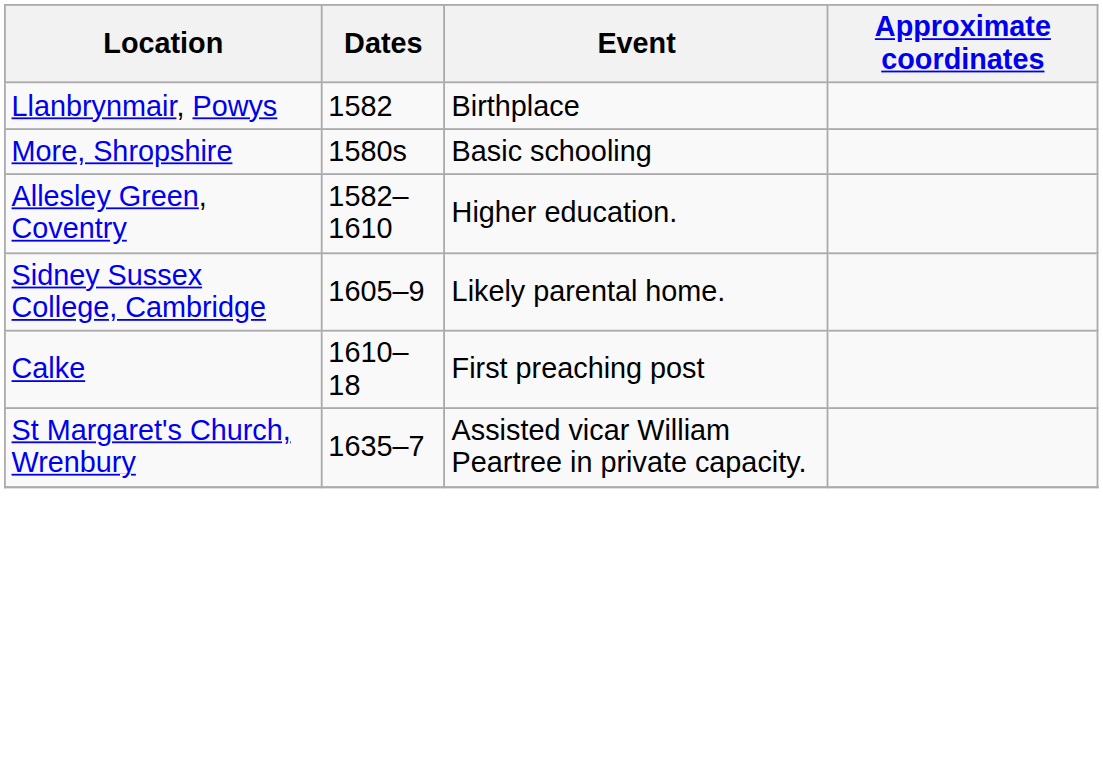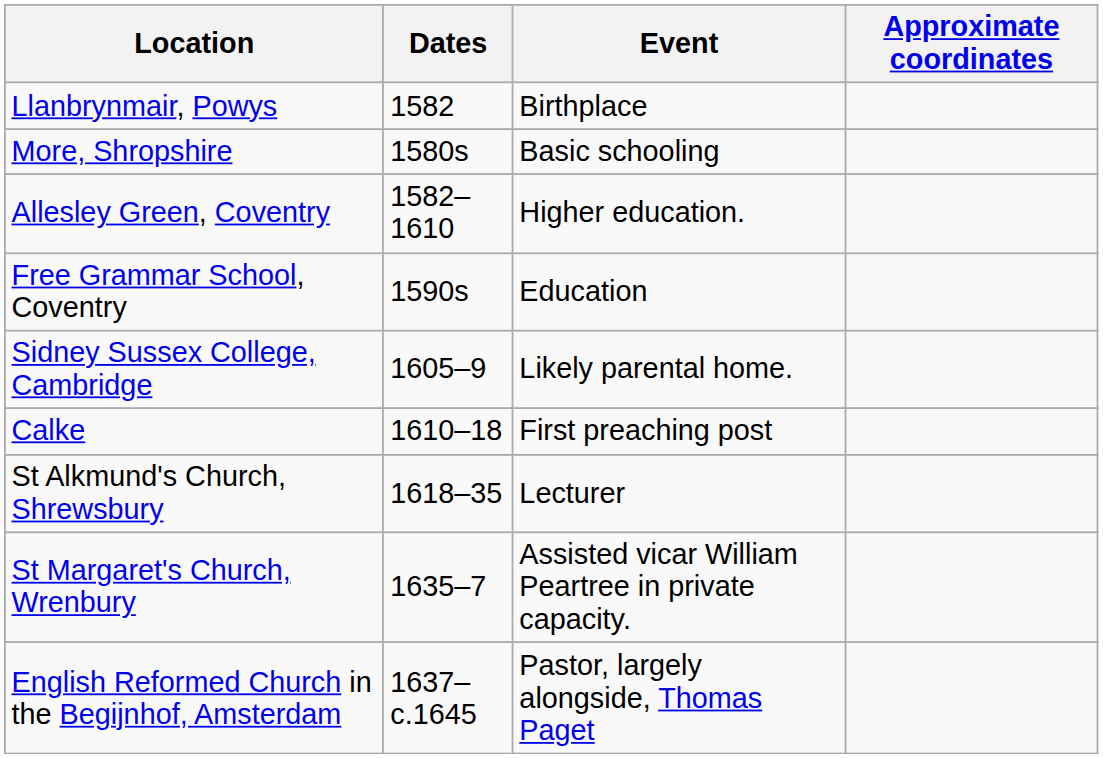 <table class="wikitable">
 <tr>
 <th>Location</th>
 <th>Dates</th>
 <th>Event</th>
 <th><a href='#'>Approximate coordinates</a></th>
 </tr>
 <tr>
 <td><a href='#'>Llanbrynmair</a>, <a href='#'>Powys</a></td>
 <td>1582</td>
 <td>Birthplace</td>
 <td></td>
 </tr>
 <tr>
 <td><a href='#'>More, Shropshire</a></td>
 <td>1580s</td>
 <td>Basic schooling</td>
 <td></td>
 </tr>
 <tr>
 <td><a href='#'>Allesley Green</a>, <a href='#'>Coventry</a></td>
 <td>1582–1610</td>
 <td>Higher education.</td>
 <td></td>
 </tr>
 <tr>
+<td><a href='#'>Free Grammar School</a>, Coventry</td>
+<td>1590s</td>
+<td>Education</td>
+<td></td>
+</tr>
+<tr>
 <td><a href='#'>Sidney Sussex College, Cambridge</a></td>
 <td>1605–9</td>
 <td>Likely parental home.</td>
 <td></td>
 </tr>
 <tr>
 <td><a href='#'>Calke</a></td>
 <td>1610–18</td>
 <td>First preaching post</td>
 <td></td>
 </tr>
 <tr>
+<td>St Alkmund's Church, <a href='#'>Shrewsbury</a></td>
+<td>1618–35</td>
+<td>Lecturer</td>
+<td></td>
+</tr>
+<tr>
 <td><a href='#'>St Margaret's Church, Wrenbury</a></td>
 <td>1635–7</td>
 <td>Assisted vicar William Peartree in private capacity.</td>
 <td></td>
 </tr>
 <tr>
+<td><a href='#'>English Reformed Church</a> in the <a href='#'>Begijnhof, Amsterdam</a></td>
+<td>1637–c.1645</td>
+<td>Pastor, largely alongside, <a href='#'>Thomas Paget</a></td>
+<td></td>
+</tr>
+<tr>
 </tr>
 </table>
